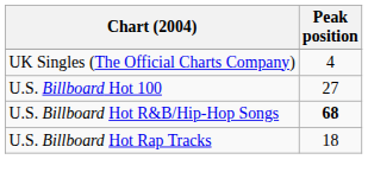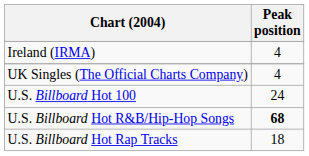 <table class="wikitable sortable">
 <tr>
 <th>Chart (2004)</th>
 <th>Peak<br>position</th>
 </tr>
 <tr>
 </tr>
 <tr>
 </tr>
 <tr>
 </tr>
 <tr>
 </tr>
 <tr>
 </tr>
 <tr>
 </tr>
 <tr>
+</tr>
+<tr>
+<td align="left">Ireland (<a href='#'>IRMA</a>)</td>
+<td align="center">4</td>
 </tr>
 <tr>
 </tr>
 <tr>
 </tr>
 <tr>
 </tr>
 <tr>
 </tr>
 <tr>
 </tr>
 <tr>
 </tr>
 <tr>
 </tr>
 <tr>
 <td align="left">UK Singles (<a href='#'>The Official Charts Company</a>)</td>
 <td align="center">4</td>
 </tr>
 <tr>
 <td align="left">U.S. <a href='#'><em>Billboard</em> Hot 100</a></td>
-<td align="center">27</td>
+<td align="center">24</td>
 </tr>
 <tr>
 <td align="left">U.S. <em>Billboard</em> <a href='#'>Hot R&B/Hip-Hop Songs</a></td>
 <td align="center"><strong>68</strong></td>
 </tr>
 <tr>
 <td align="left">U.S. <em>Billboard</em> <a href='#'>Hot Rap Tracks</a></td>
 <td align="center">18</td>
 </tr>
 </table>
